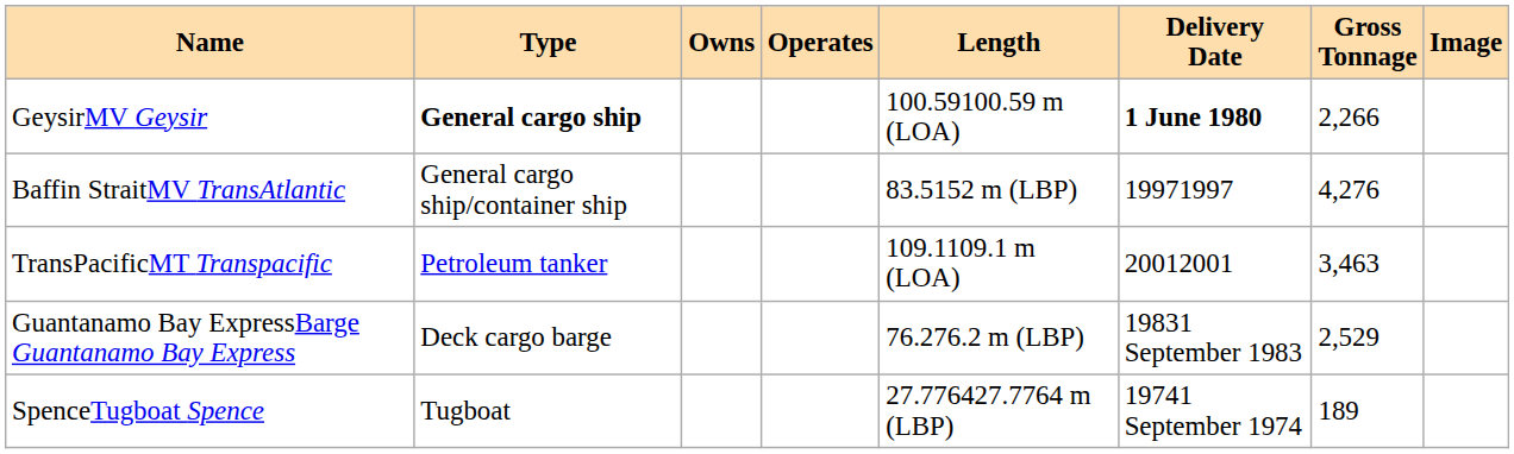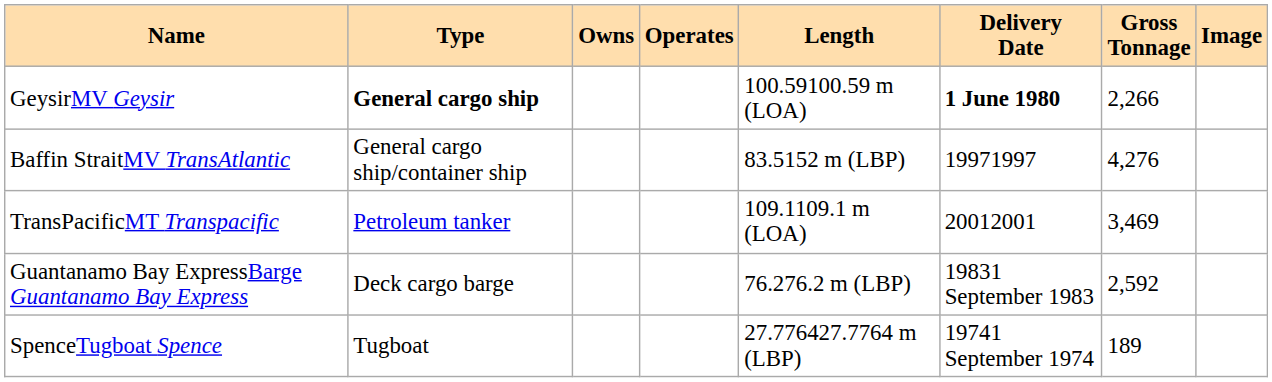 <table class="wikitable sortable"  width="100%" style="background:#ffffff;">
 <tr>
 <th align="left" style="background:#ffdead;">Name</th>
 <th align="left" style="background:#ffdead;">Type</th>
 <th align="left" style="background:#ffdead;"  class="unsortable">Owns</th>
 <th align="left" style="background:#ffdead;"  class="unsortable">Operates</th>
 <th align="left" style="background:#ffdead;">Length</th>
 <th align="left" style="background:#ffdead;">Delivery<br>Date</th>
 <th align="left" style="background:#ffdead;">Gross<br>Tonnage</th>
 <th align="left" style="background:#ffdead;" class="unsortable">Image</th>
 </tr>
 <tr>
 <td><span>Geysir</span><a href='#'>MV <em>Geysir</em></a></td>
 <td><strong>General cargo ship</strong></td>
 <td></td>
 <td></td>
 <td><span>100.59</span>100.59 m (LOA)</td>
 <td><strong>1 June 1980</strong></td>
 <td>2,266</td>
 <td></td>
 </tr>
 <tr>
 <td><span>Baffin Strait</span><a href='#'>MV <em>TransAtlantic</em></a></td>
 <td>General cargo ship/container ship</td>
 <td></td>
 <td></td>
 <td>83.5152 m (LBP)</td>
 <td><span>1997</span>1997</td>
 <td>4,276</td>
 <td></td>
 </tr>
 <tr>
 <td><span>TransPacific</span><a href='#'>MT <em>Transpacific</em></a></td>
 <td><a href='#'>Petroleum tanker</a></td>
 <td></td>
 <td></td>
 <td><span>109.1</span>109.1 m (LOA)</td>
 <td><span>2001</span>2001</td>
-<td>3,463</td>
+<td>3,469</td>
 <td></td>
 </tr>
 <tr>
 <td><span>Guantanamo Bay Express</span><a href='#'>Barge <em>Guantanamo Bay Express</em></a></td>
 <td>Deck cargo barge</td>
 <td></td>
 <td></td>
 <td><span>76.2</span>76.2 m (LBP)</td>
 <td><span>1983</span>1 September 1983</td>
-<td>2,529</td>
+<td>2,592</td>
 <td></td>
 </tr>
 <tr>
 <td><span>Spence</span><a href='#'>Tugboat <em>Spence</em></a></td>
 <td>Tugboat</td>
 <td></td>
 <td></td>
 <td><span>27.7764</span>27.7764 m (LBP)</td>
 <td><span>1974</span>1 September 1974</td>
 <td>189</td>
 <td></td>
 </tr>
 </table>
